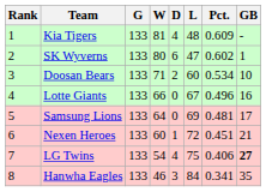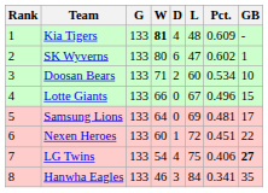 <table class="wikitable">
 <tr>
 <th>Rank</th>
 <th>Team</th>
 <th>G</th>
 <th>W</th>
 <th>D</th>
 <th>L</th>
 <th>Pct.</th>
 <th>GB</th>
 </tr>
 <tr bgcolor="#ccffcc">
 <td>1</td>
 <td><a href='#'>Kia Tigers</a></td>
 <td>133</td>
-<td>81</td>
+<td><strong>81</strong></td>
 <td>4</td>
 <td>48</td>
 <td>0.609</td>
 <td>-</td>
 </tr>
 <tr bgcolor="#ccffcc">
 <td>2</td>
 <td><a href='#'>SK Wyverns</a></td>
 <td>133</td>
 <td>80</td>
 <td>6</td>
 <td>47</td>
 <td>0.602</td>
 <td>1</td>
 </tr>
 <tr bgcolor="#ccffcc">
 <td>3</td>
 <td><a href='#'>Doosan Bears</a></td>
 <td>133</td>
 <td>71</td>
 <td>2</td>
 <td>60</td>
 <td>0.534</td>
 <td>10</td>
 </tr>
 <tr bgcolor="#ccffcc">
 <td>4</td>
 <td><a href='#'>Lotte Giants</a></td>
 <td>133</td>
 <td>66</td>
 <td>0</td>
 <td>67</td>
 <td>0.496</td>
-<td>16</td>
+<td>15</td>
 </tr>
 <tr bgcolor="#ffcccc">
 <td>5</td>
 <td><a href='#'>Samsung Lions</a></td>
 <td>133</td>
 <td>64</td>
 <td>0</td>
 <td>69</td>
 <td>0.481</td>
 <td>17</td>
 </tr>
 <tr bgcolor="#ffcccc">
 <td>6</td>
 <td><a href='#'>Nexen Heroes</a></td>
 <td>133</td>
 <td>60</td>
 <td>1</td>
 <td>72</td>
 <td>0.451</td>
-<td>21</td>
+<td>22</td>
 </tr>
 <tr bgcolor="#ffcccc">
 <td>7</td>
 <td><a href='#'>LG Twins</a></td>
 <td>133</td>
 <td>54</td>
 <td>4</td>
 <td>75</td>
 <td>0.406</td>
 <td><strong>27</strong></td>
 </tr>
 <tr bgcolor="#ffcccc">
 <td>8</td>
 <td><a href='#'>Hanwha Eagles</a></td>
 <td>133</td>
 <td>46</td>
 <td>3</td>
 <td>84</td>
 <td>0.341</td>
 <td>35</td>
 </tr>
 </table>
